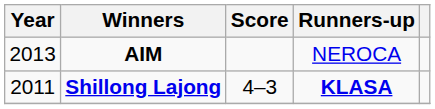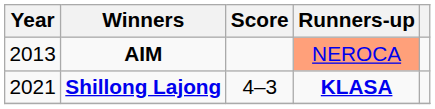 <table class="wikitable" style="text-align:center;">
 <tr>
 <th scope="col">Year</th>
 <th scope="col">Winners</th>
 <th scope="col">Score</th>
 <th scope="col">Runners-up</th>
 <th scope="col"></th>
 </tr>
 <tr>
 <td>2013</td>
 <td><strong>AIM</strong></td>
 <td></td>
-<td><a href='#'>NEROCA</a></td>
+<td style="background: lightsalmon;"><a href='#'>NEROCA</a></td>
 <td></td>
 </tr>
 <tr>
-<td>2011</td>
+<td>2021</td>
 <td><strong><a href='#'>Shillong Lajong</a></strong></td>
 <td>4–3</td>
 <td><strong><a href='#'>KLASA</a></strong></td>
 <td></td>
 </tr>
 <tr>
 </tr>
 </table>
